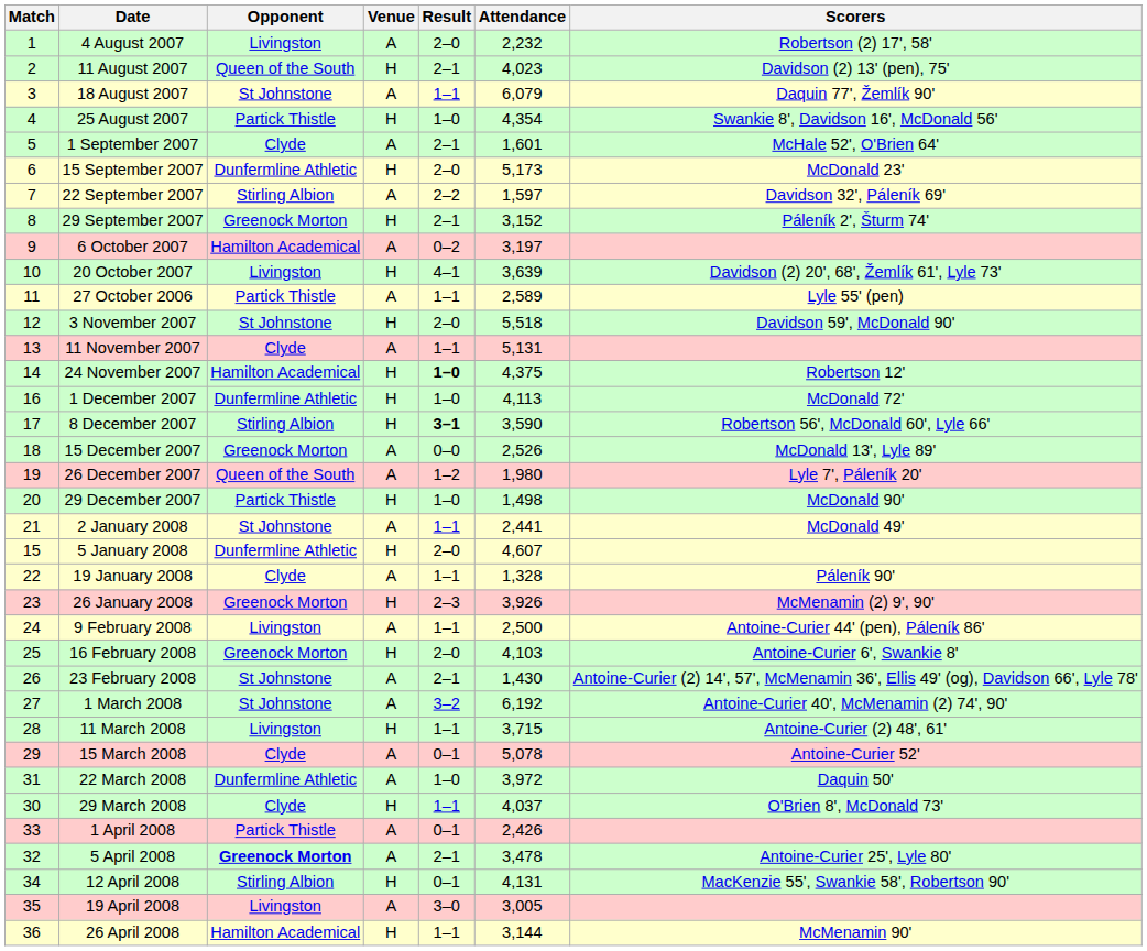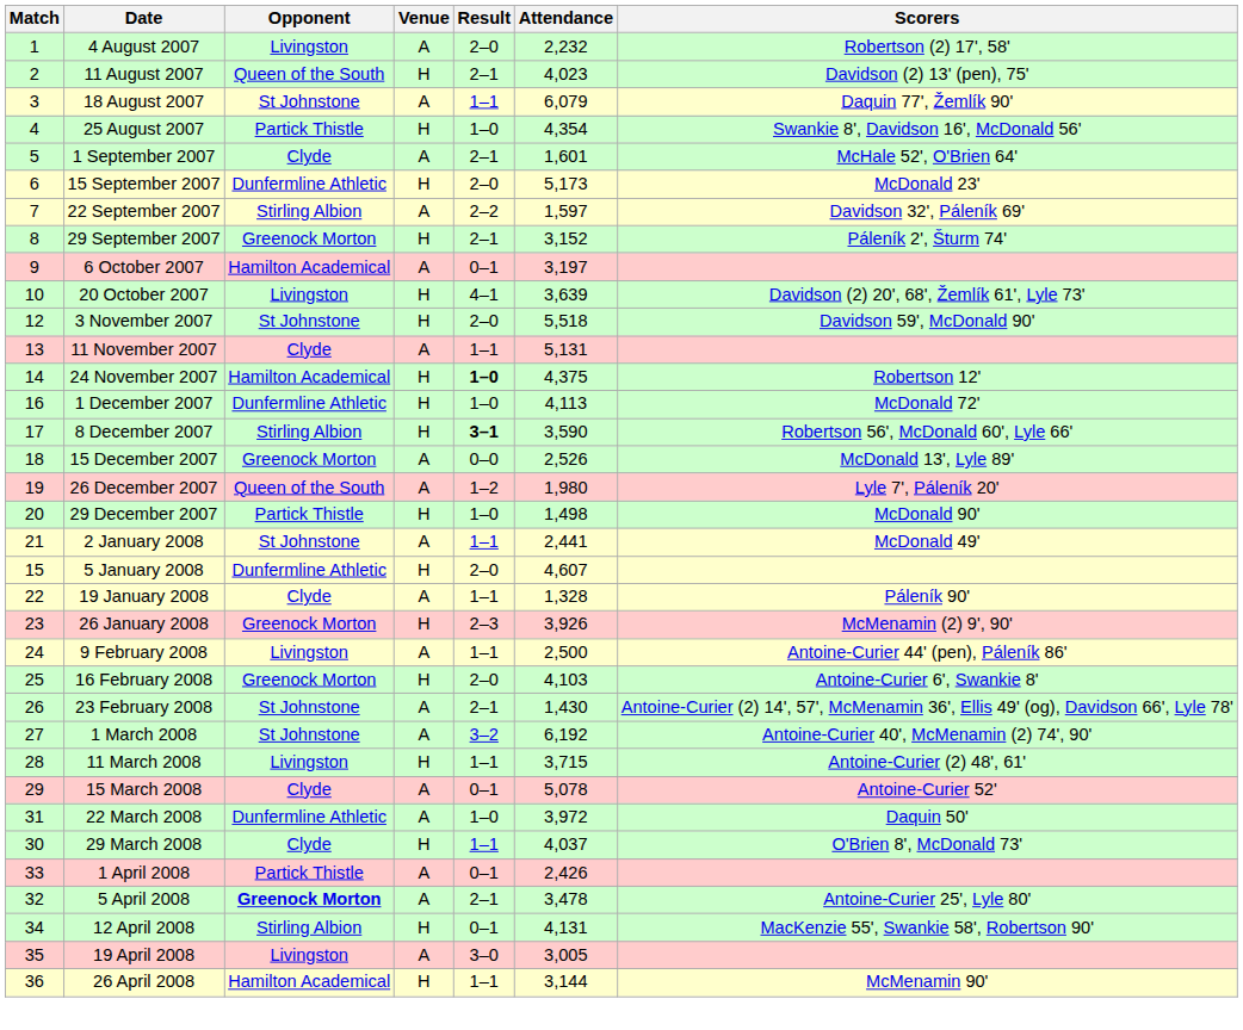 <table class="wikitable" style="font-size:100%; text-align:center">
 <tr>
 <th>Match</th>
 <th>Date</th>
 <th>Opponent</th>
 <th>Venue</th>
 <th>Result</th>
 <th>Attendance</th>
 <th>Scorers</th>
 </tr>
 <tr style="background: #CCFFCC;">
 <td>1</td>
 <td>4 August 2007</td>
 <td><a href='#'>Livingston</a></td>
 <td>A</td>
 <td>2–0</td>
 <td>2,232</td>
 <td><a href='#'>Robertson</a> (2) 17', 58'</td>
 </tr>
 <tr style="background: #CCFFCC;">
 <td>2</td>
 <td>11 August 2007</td>
 <td><a href='#'>Queen of the South</a></td>
 <td>H</td>
 <td>2–1</td>
 <td>4,023</td>
 <td><a href='#'>Davidson</a> (2) 13' (pen), 75'</td>
 </tr>
 <tr style="background: #FFFFCC;">
 <td>3</td>
 <td>18 August 2007</td>
 <td><a href='#'>St Johnstone</a></td>
 <td>A</td>
 <td><a href='#'>1–1</a></td>
 <td>6,079</td>
 <td><a href='#'>Daquin</a> 77', <a href='#'>Žemlík</a>  90'</td>
 </tr>
 <tr style="background: #CCFFCC;">
 <td>4</td>
 <td>25 August 2007</td>
 <td><a href='#'>Partick Thistle</a></td>
 <td>H</td>
 <td>1–0</td>
 <td>4,354</td>
 <td><a href='#'>Swankie</a> 8', <a href='#'>Davidson</a> 16', <a href='#'>McDonald</a> 56'</td>
 </tr>
 <tr style="background: #CCFFCC;">
 <td>5</td>
 <td>1 September 2007</td>
 <td><a href='#'>Clyde</a></td>
 <td>A</td>
 <td>2–1</td>
 <td>1,601</td>
 <td><a href='#'>McHale</a> 52', <a href='#'>O'Brien</a> 64'</td>
 </tr>
 <tr style="background: #FFFFCC;">
 <td>6</td>
 <td>15 September 2007</td>
 <td><a href='#'>Dunfermline Athletic</a></td>
 <td>H</td>
 <td>2–0</td>
 <td>5,173</td>
 <td><a href='#'>McDonald</a> 23'</td>
 </tr>
 <tr style="background: #FFFFCC;">
 <td>7</td>
 <td>22 September 2007</td>
 <td><a href='#'>Stirling Albion</a></td>
 <td>A</td>
 <td>2–2</td>
 <td>1,597</td>
 <td><a href='#'>Davidson</a> 32', <a href='#'>Páleník</a> 69'</td>
 </tr>
 <tr style="background: #CCFFCC;">
 <td>8</td>
 <td>29 September 2007</td>
 <td><a href='#'>Greenock Morton</a></td>
 <td>H</td>
 <td>2–1</td>
 <td>3,152</td>
 <td><a href='#'>Páleník</a> 2', <a href='#'>Šturm</a> 74'</td>
 </tr>
 <tr style="background: #FFCCCC;">
 <td>9</td>
 <td>6 October 2007</td>
 <td><a href='#'>Hamilton Academical</a></td>
 <td>A</td>
-<td>0–2</td>
+<td>0–1</td>
 <td>3,197</td>
 <td></td>
 </tr>
 <tr style="background: #CCFFCC;">
 <td>10</td>
 <td>20 October 2007</td>
 <td><a href='#'>Livingston</a></td>
 <td>H</td>
 <td>4–1</td>
 <td>3,639</td>
 <td><a href='#'>Davidson</a> (2) 20', 68', <a href='#'>Žemlík</a> 61', <a href='#'>Lyle</a> 73'</td>
-</tr>
-<tr style="background: #FFFFCC;">
-<td>11</td>
-<td>27 October 2006</td>
-<td><a href='#'>Partick Thistle</a></td>
-<td>A</td>
-<td>1–1</td>
-<td>2,589</td>
-<td><a href='#'>Lyle</a> 55' (pen)</td>
 </tr>
 <tr style="background: #CCFFCC;">
 <td>12</td>
 <td>3 November 2007</td>
 <td><a href='#'>St Johnstone</a></td>
 <td>H</td>
 <td>2–0</td>
 <td>5,518</td>
 <td><a href='#'>Davidson</a> 59', <a href='#'>McDonald</a> 90'</td>
 </tr>
 <tr style="background: #FFCCCC;">
 <td>13</td>
 <td>11 November 2007</td>
 <td><a href='#'>Clyde</a></td>
 <td>A</td>
 <td>1–1</td>
 <td>5,131</td>
 <td></td>
 </tr>
 <tr style="background: #CCFFCC;">
 <td>14</td>
 <td>24 November 2007</td>
 <td><a href='#'>Hamilton Academical</a></td>
 <td>H</td>
 <td><strong>1–0</strong></td>
 <td>4,375</td>
 <td><a href='#'>Robertson</a> 12'</td>
 </tr>
 <tr style="background: #CCFFCC;">
 <td>16</td>
 <td>1 December 2007</td>
 <td><a href='#'>Dunfermline Athletic</a></td>
 <td>H</td>
 <td>1–0</td>
 <td>4,113</td>
 <td><a href='#'>McDonald</a> 72'</td>
 </tr>
 <tr style="background: #CCFFCC;">
 <td>17</td>
 <td>8 December 2007</td>
 <td><a href='#'>Stirling Albion</a></td>
 <td>H</td>
 <td><strong>3–1</strong></td>
 <td>3,590</td>
 <td><a href='#'>Robertson</a> 56', <a href='#'>McDonald</a> 60', <a href='#'>Lyle</a> 66'</td>
 </tr>
 <tr style="background: #CCFFCC;">
 <td>18</td>
 <td>15 December 2007</td>
 <td><a href='#'>Greenock Morton</a></td>
 <td>A</td>
 <td>0–0</td>
 <td>2,526</td>
 <td><a href='#'>McDonald</a> 13', <a href='#'>Lyle</a> 89'</td>
 </tr>
 <tr style="background: #FFCCCC;">
 <td>19</td>
 <td>26 December 2007</td>
 <td><a href='#'>Queen of the South</a></td>
 <td>A</td>
 <td>1–2</td>
 <td>1,980</td>
 <td><a href='#'>Lyle</a>  7', <a href='#'>Páleník</a> 20'</td>
 </tr>
 <tr style="background: #CCFFCC;">
 <td>20</td>
 <td>29 December 2007</td>
 <td><a href='#'>Partick Thistle</a></td>
 <td>H</td>
 <td>1–0</td>
 <td>1,498</td>
 <td><a href='#'>McDonald</a> 90'</td>
 </tr>
 <tr style="background: #FFFFCC;">
 <td>21</td>
 <td>2 January 2008</td>
 <td><a href='#'>St Johnstone</a></td>
 <td>A</td>
 <td><a href='#'>1–1</a></td>
 <td>2,441</td>
 <td><a href='#'>McDonald</a> 49'</td>
 </tr>
 <tr style="background: #FFFFCC;">
 <td>15</td>
 <td>5 January 2008</td>
 <td><a href='#'>Dunfermline Athletic</a></td>
 <td>H</td>
 <td>2–0</td>
 <td>4,607</td>
 <td></td>
 </tr>
 <tr style="background: #FFFFCC;">
 <td>22</td>
 <td>19 January 2008</td>
 <td><a href='#'>Clyde</a></td>
 <td>A</td>
 <td>1–1</td>
 <td>1,328</td>
 <td><a href='#'>Páleník</a> 90'</td>
 </tr>
 <tr style="background: #FFCCCC;">
 <td>23</td>
 <td>26 January 2008</td>
 <td><a href='#'>Greenock Morton</a></td>
 <td>H</td>
 <td>2–3</td>
 <td>3,926</td>
 <td><a href='#'>McMenamin</a> (2) 9', 90'</td>
 </tr>
 <tr style="background: #FFFFCC;">
 <td>24</td>
 <td>9 February 2008</td>
 <td><a href='#'>Livingston</a></td>
 <td>A</td>
 <td>1–1</td>
 <td>2,500</td>
 <td><a href='#'>Antoine-Curier</a> 44' (pen), <a href='#'>Páleník</a>  86'</td>
 </tr>
 <tr style="background: #CCFFCC;">
 <td>25</td>
 <td>16 February 2008</td>
 <td><a href='#'>Greenock Morton</a></td>
 <td>H</td>
 <td>2–0</td>
 <td>4,103</td>
 <td><a href='#'>Antoine-Curier</a> 6', <a href='#'>Swankie</a> 8'</td>
 </tr>
 <tr style="background: #CCFFCC;">
 <td>26</td>
 <td>23 February 2008</td>
 <td><a href='#'>St Johnstone</a></td>
 <td>A</td>
 <td>2–1</td>
 <td>1,430</td>
 <td><a href='#'>Antoine-Curier</a> (2) 14', 57', <a href='#'>McMenamin</a> 36', <a href='#'>Ellis</a> 49' (og), <a href='#'>Davidson</a> 66', <a href='#'>Lyle</a> 78'</td>
 </tr>
 <tr style="background: #CCFFCC;">
 <td>27</td>
 <td>1 March 2008</td>
 <td><a href='#'>St Johnstone</a></td>
 <td>A</td>
 <td><a href='#'>3–2</a></td>
 <td>6,192</td>
 <td><a href='#'>Antoine-Curier</a> 40', <a href='#'>McMenamin</a> (2) 74', 90'</td>
 </tr>
 <tr style="background: #CCFFCC;">
 <td>28</td>
 <td>11 March 2008</td>
 <td><a href='#'>Livingston</a></td>
 <td>H</td>
 <td>1–1</td>
 <td>3,715</td>
 <td><a href='#'>Antoine-Curier</a> (2) 48', 61'</td>
 </tr>
 <tr style="background: #FFCCCC;">
 <td>29</td>
 <td>15 March 2008</td>
 <td><a href='#'>Clyde</a></td>
 <td>A</td>
 <td>0–1</td>
 <td>5,078</td>
 <td><a href='#'>Antoine-Curier</a>  52'</td>
 </tr>
 <tr style="background: #CCFFCC;">
 <td>31</td>
 <td>22 March 2008</td>
 <td><a href='#'>Dunfermline Athletic</a></td>
 <td>A</td>
 <td>1–0</td>
 <td>3,972</td>
 <td><a href='#'>Daquin</a> 50'</td>
 </tr>
 <tr style="background: #CCFFCC;">
 <td>30</td>
 <td>29 March 2008</td>
 <td><a href='#'>Clyde</a></td>
 <td>H</td>
 <td><a href='#'>1–1</a></td>
 <td>4,037</td>
 <td><a href='#'>O'Brien</a> 8', <a href='#'>McDonald</a> 73'</td>
 </tr>
 <tr style="background: #FFCCCC;">
 <td>33</td>
 <td>1 April 2008</td>
 <td><a href='#'>Partick Thistle</a></td>
 <td>A</td>
 <td>0–1</td>
 <td>2,426</td>
 <td></td>
 </tr>
 <tr style="background: #CCFFCC;">
 <td>32</td>
 <td>5 April 2008</td>
 <td><strong><a href='#'>Greenock Morton</a></strong></td>
 <td>A</td>
 <td>2–1</td>
 <td>3,478</td>
 <td><a href='#'>Antoine-Curier</a> 25', <a href='#'>Lyle</a> 80'</td>
 </tr>
 <tr style="background: #CCFFCC;">
 <td>34</td>
 <td>12 April 2008</td>
 <td><a href='#'>Stirling Albion</a></td>
 <td>H</td>
 <td>0–1</td>
 <td>4,131</td>
 <td><a href='#'>MacKenzie</a> 55', <a href='#'>Swankie</a> 58', <a href='#'>Robertson</a> 90'</td>
 </tr>
 <tr style="background: #FFCCCC;">
 <td>35</td>
 <td>19 April 2008</td>
 <td><a href='#'>Livingston</a></td>
 <td>A</td>
 <td>3–0</td>
 <td>3,005</td>
 <td></td>
 </tr>
 <tr style="background: #FFFFCC;">
 <td>36</td>
 <td>26 April 2008</td>
 <td><a href='#'>Hamilton Academical</a></td>
 <td>H</td>
 <td>1–1</td>
 <td>3,144</td>
 <td><a href='#'>McMenamin</a> 90'</td>
 </tr>
 </table>
